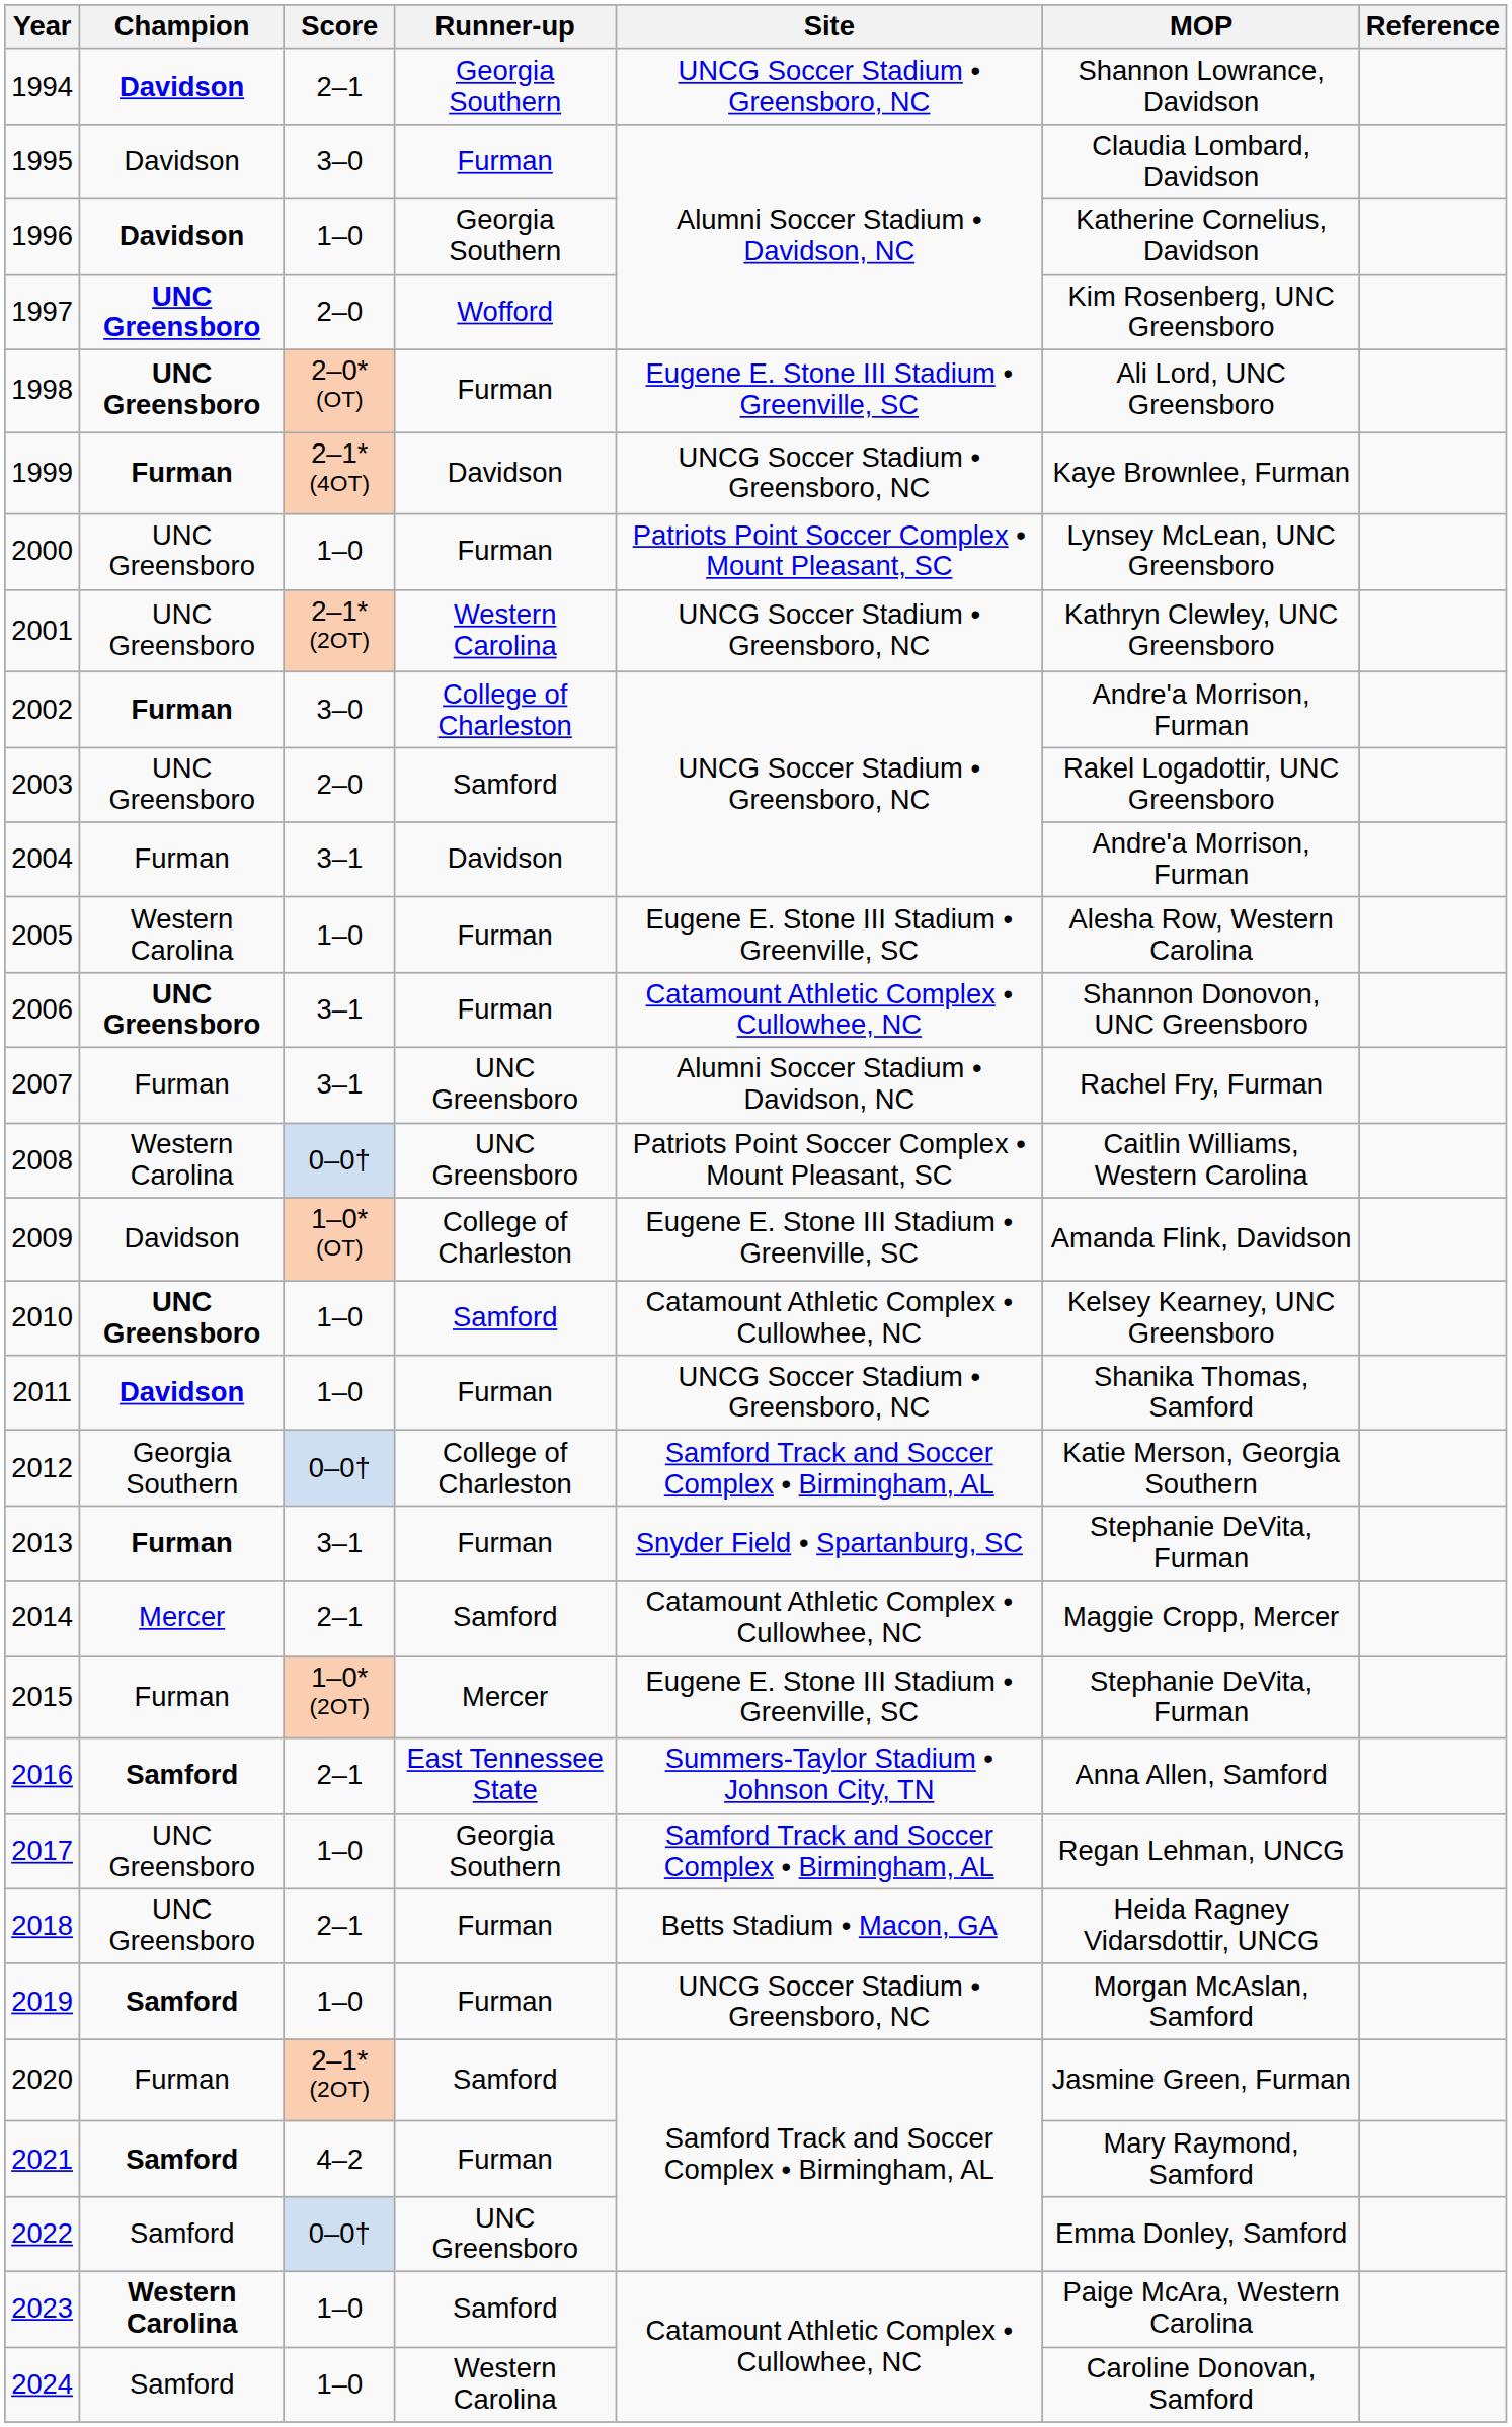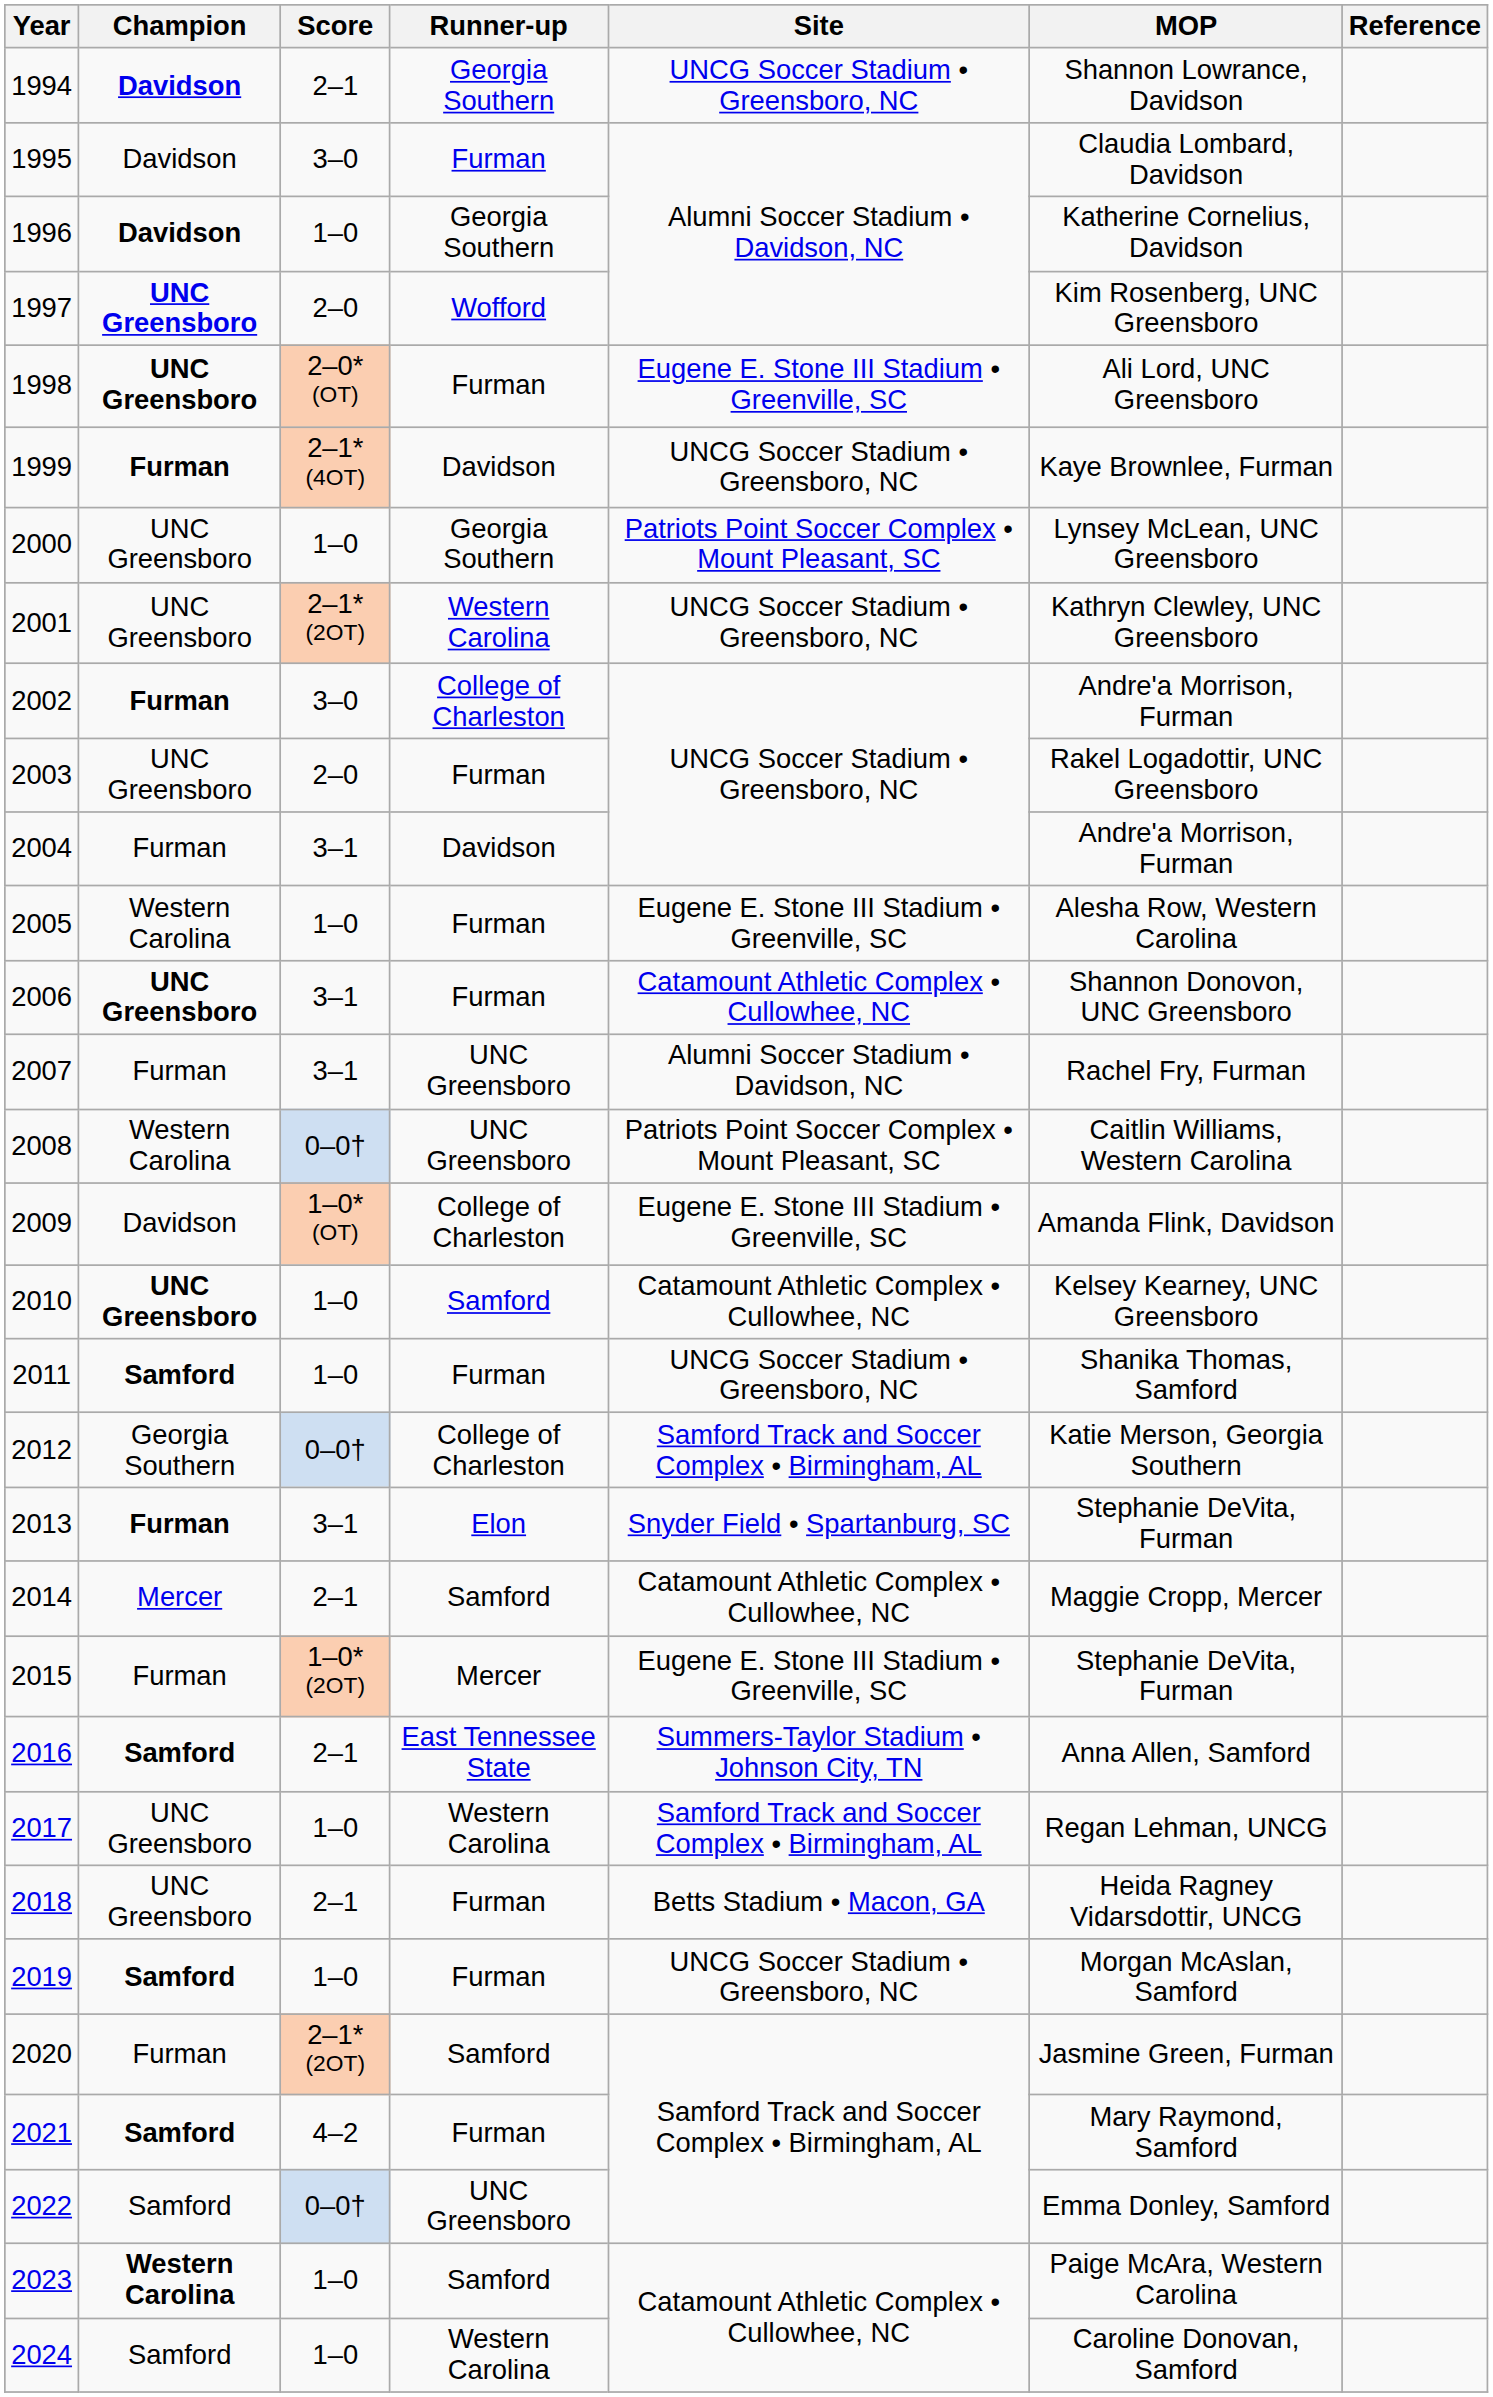 <table class="wikitable sortable" style="text-align:center;">
 <tr>
 <th>Year</th>
 <th>Champion</th>
 <th>Score</th>
 <th>Runner-up</th>
 <th>Site</th>
 <th>MOP</th>
 <th>Reference</th>
 </tr>
 <tr>
 <td>1994</td>
 <td><strong><a href='#'>Davidson</a></strong> </td>
 <td>2–1</td>
 <td><a href='#'>Georgia Southern</a></td>
 <td><a href='#'>UNCG Soccer Stadium</a> • <a href='#'>Greensboro, NC</a></td>
 <td>Shannon Lowrance, Davidson</td>
 <td></td>
 </tr>
 <tr>
 <td>1995</td>
 <td>Davidson </td>
 <td>3–0</td>
 <td><a href='#'>Furman</a></td>
 <td rowspan=3>Alumni Soccer Stadium • <a href='#'>Davidson, NC</a></td>
 <td>Claudia Lombard, Davidson</td>
 <td></td>
 </tr>
 <tr>
 <td>1996</td>
 <td><strong>Davidson</strong> </td>
 <td>1–0</td>
 <td>Georgia Southern</td>
 <td>Katherine Cornelius, Davidson</td>
 <td></td>
 </tr>
 <tr>
 <td>1997</td>
 <td><strong><a href='#'>UNC Greensboro</a></strong> </td>
 <td>2–0</td>
 <td><a href='#'>Wofford</a></td>
 <td>Kim Rosenberg, UNC Greensboro</td>
 <td></td>
 </tr>
 <tr>
 <td>1998</td>
 <td><strong>UNC Greensboro</strong> </td>
 <td style="background-color:#FBCEB1">2–0*<sup>(OT)</sup></td>
 <td>Furman</td>
 <td><a href='#'>Eugene E. Stone III Stadium</a> • <a href='#'>Greenville, SC</a></td>
 <td>Ali Lord, UNC Greensboro</td>
 <td></td>
 </tr>
 <tr>
 <td>1999</td>
 <td><strong>Furman</strong> </td>
 <td style="background-color:#FBCEB1">2–1*<sup>(4OT)</sup></td>
 <td>Davidson</td>
 <td>UNCG Soccer Stadium • Greensboro, NC</td>
 <td>Kaye Brownlee, Furman</td>
 <td></td>
 </tr>
 <tr>
 <td>2000</td>
 <td>UNC Greensboro </td>
 <td>1–0</td>
-<td>Furman</td>
+<td>Georgia Southern</td>
 <td><a href='#'>Patriots Point Soccer Complex</a> • <a href='#'>Mount Pleasant, SC</a></td>
 <td>Lynsey McLean, UNC Greensboro</td>
 <td></td>
 </tr>
 <tr>
 <td>2001</td>
 <td>UNC Greensboro </td>
 <td style="background-color:#FBCEB1">2–1*<sup>(2OT)</sup></td>
 <td><a href='#'>Western Carolina</a></td>
 <td>UNCG Soccer Stadium • Greensboro, NC</td>
 <td>Kathryn Clewley, UNC Greensboro</td>
 <td></td>
 </tr>
 <tr>
 <td>2002</td>
 <td><strong>Furman</strong> </td>
 <td>3–0</td>
 <td><a href='#'>College of Charleston</a></td>
 <td rowspan=3>UNCG Soccer Stadium • Greensboro, NC</td>
 <td>Andre'a Morrison, Furman</td>
 <td></td>
 </tr>
 <tr>
 <td>2003</td>
 <td>UNC Greensboro </td>
 <td>2–0</td>
-<td>Samford</td>
+<td>Furman</td>
 <td>Rakel Logadottir, UNC Greensboro</td>
 <td></td>
 </tr>
 <tr>
 <td>2004</td>
 <td>Furman </td>
 <td>3–1</td>
 <td>Davidson</td>
 <td>Andre'a Morrison, Furman</td>
 <td></td>
 </tr>
 <tr>
 <td>2005</td>
 <td>Western Carolina </td>
 <td>1–0</td>
 <td>Furman</td>
 <td>Eugene E. Stone III Stadium • Greenville, SC</td>
 <td>Alesha Row, Western Carolina</td>
 <td></td>
 </tr>
 <tr>
 <td>2006</td>
 <td><strong>UNC Greensboro</strong> </td>
 <td>3–1</td>
 <td>Furman</td>
 <td><a href='#'>Catamount Athletic Complex</a> • <a href='#'>Cullowhee, NC</a></td>
 <td>Shannon Donovon, UNC Greensboro</td>
 <td></td>
 </tr>
 <tr>
 <td>2007</td>
 <td>Furman </td>
 <td>3–1</td>
 <td>UNC Greensboro</td>
 <td>Alumni Soccer Stadium • Davidson, NC</td>
 <td>Rachel Fry, Furman</td>
 <td></td>
 </tr>
 <tr>
 <td>2008</td>
 <td>Western Carolina </td>
 <td style="background-color:#cedff2">0–0†<br></td>
 <td>UNC Greensboro</td>
 <td>Patriots Point Soccer Complex • Mount Pleasant, SC</td>
 <td>Caitlin Williams, Western Carolina</td>
 <td></td>
 </tr>
 <tr>
 <td>2009</td>
 <td>Davidson </td>
 <td style="background-color:#FBCEB1">1–0*<sup>(OT)</sup></td>
 <td>College of Charleston</td>
 <td>Eugene E. Stone III Stadium • Greenville, SC</td>
 <td>Amanda Flink, Davidson</td>
 <td></td>
 </tr>
 <tr>
 <td>2010</td>
 <td><strong>UNC Greensboro</strong> </td>
 <td>1–0</td>
 <td><a href='#'>Samford</a></td>
 <td>Catamount Athletic Complex • Cullowhee, NC</td>
 <td>Kelsey Kearney, UNC Greensboro</td>
 <td></td>
 </tr>
 <tr>
 <td>2011</td>
-<td><strong><a href='#'>Davidson</a></strong> </td>
+<td><strong>Samford</strong> </td>
 <td>1–0</td>
 <td>Furman</td>
 <td>UNCG Soccer Stadium • Greensboro, NC</td>
 <td>Shanika Thomas, Samford</td>
 <td></td>
 </tr>
 <tr>
 <td>2012</td>
 <td>Georgia Southern </td>
 <td style="background-color:#cedff2">0–0†<br></td>
 <td>College of Charleston</td>
 <td><a href='#'>Samford Track and Soccer Complex</a> • <a href='#'>Birmingham, AL</a></td>
 <td>Katie Merson, Georgia Southern</td>
 </tr>
 <tr>
 <td>2013</td>
 <td><strong>Furman</strong> </td>
 <td>3–1</td>
-<td>Furman</td>
+<td><a href='#'>Elon</a></td>
 <td><a href='#'>Snyder Field</a> • <a href='#'>Spartanburg, SC</a></td>
 <td>Stephanie DeVita, Furman</td>
 <td></td>
 </tr>
 <tr>
 <td>2014</td>
 <td><a href='#'>Mercer</a> </td>
 <td>2–1</td>
 <td>Samford</td>
 <td>Catamount Athletic Complex • Cullowhee, NC</td>
 <td>Maggie Cropp, Mercer</td>
 <td></td>
 </tr>
 <tr>
 <td>2015</td>
 <td>Furman </td>
 <td style="background-color:#FBCEB1">1–0*<sup>(2OT)</sup></td>
 <td>Mercer</td>
 <td>Eugene E. Stone III Stadium • Greenville, SC</td>
 <td>Stephanie DeVita, Furman</td>
 <td></td>
 </tr>
 <tr>
 <td><a href='#'>2016</a></td>
 <td><strong>Samford</strong> </td>
 <td>2–1</td>
 <td><a href='#'>East Tennessee State</a></td>
 <td><a href='#'>Summers-Taylor Stadium</a> • <a href='#'>Johnson City, TN</a></td>
 <td>Anna Allen, Samford</td>
 <td></td>
 </tr>
 <tr>
 <td><a href='#'>2017</a></td>
 <td>UNC Greensboro </td>
 <td>1–0</td>
-<td>Georgia Southern</td>
+<td>Western Carolina</td>
 <td><a href='#'>Samford Track and Soccer Complex</a> • <a href='#'>Birmingham, AL</a></td>
 <td>Regan Lehman, UNCG</td>
 <td></td>
 </tr>
 <tr>
 <td><a href='#'>2018</a></td>
 <td>UNC Greensboro </td>
 <td>2–1</td>
 <td>Furman</td>
 <td>Betts Stadium • <a href='#'>Macon, GA</a></td>
 <td>Heida Ragney Vidarsdottir, UNCG</td>
 <td></td>
 </tr>
 <tr>
 <td><a href='#'>2019</a></td>
 <td><strong>Samford</strong> </td>
 <td>1–0</td>
 <td>Furman</td>
 <td>UNCG Soccer Stadium • Greensboro, NC</td>
 <td>Morgan McAslan, Samford</td>
 <td></td>
 </tr>
 <tr>
 <td>2020</td>
 <td>Furman </td>
 <td style="background-color:#FBCEB1">2–1*<sup>(2OT)</sup></td>
 <td>Samford</td>
 <td rowspan=3>Samford Track and Soccer Complex • Birmingham, AL</td>
 <td>Jasmine Green, Furman</td>
 <td></td>
 </tr>
 <tr>
 <td><a href='#'>2021</a></td>
 <td><strong>Samford</strong> </td>
 <td>4–2</td>
 <td>Furman</td>
 <td>Mary Raymond, Samford</td>
 <td></td>
 </tr>
 <tr>
 <td><a href='#'>2022</a></td>
 <td>Samford </td>
 <td style="background-color:#cedff2">0–0†<br></td>
 <td>UNC Greensboro</td>
 <td>Emma Donley, Samford</td>
 <td></td>
 </tr>
 <tr>
 <td><a href='#'>2023</a></td>
 <td><strong>Western Carolina</strong> </td>
 <td>1–0</td>
 <td>Samford</td>
 <td rowspan=2>Catamount Athletic Complex • Cullowhee, NC</td>
 <td>Paige McAra, Western Carolina</td>
 <td></td>
 </tr>
 <tr>
 <td><a href='#'>2024</a></td>
 <td>Samford </td>
 <td>1–0</td>
 <td>Western Carolina</td>
 <td>Caroline Donovan, Samford</td>
 <td></td>
 </tr>
 </table>
